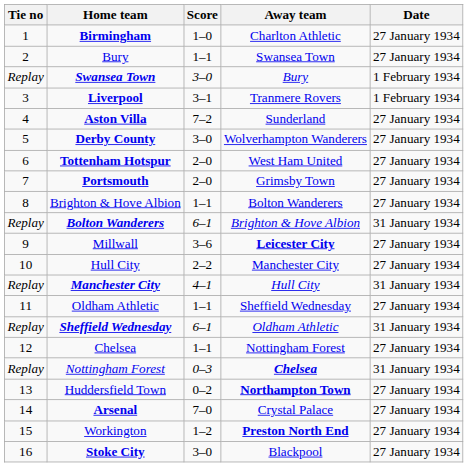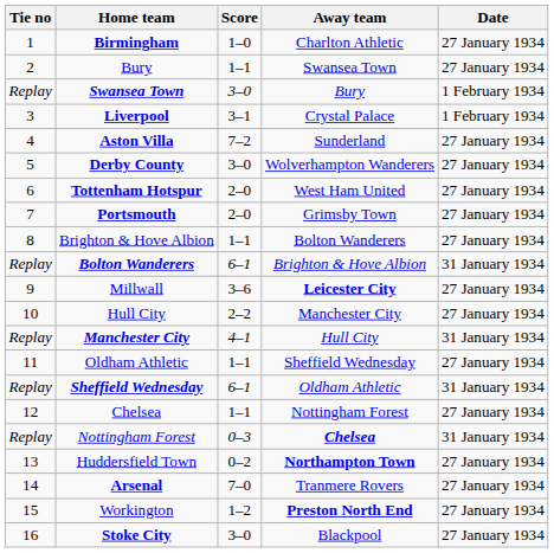 <table class="wikitable" style="text-align: center">
 <tr>
 <th>Tie no</th>
 <th>Home team</th>
 <th>Score</th>
 <th>Away team</th>
 <th>Date</th>
 </tr>
 <tr>
 <td>1</td>
 <td><strong><a href='#'>Birmingham</a></strong></td>
 <td>1–0</td>
 <td><a href='#'>Charlton Athletic</a></td>
 <td>27 January 1934</td>
 </tr>
 <tr>
 <td>2</td>
 <td><a href='#'>Bury</a></td>
 <td>1–1</td>
 <td><a href='#'>Swansea Town</a></td>
 <td>27 January 1934</td>
 </tr>
 <tr>
 <td><em>Replay</em></td>
 <td><strong><em><a href='#'>Swansea Town</a></em></strong></td>
 <td><em>3–0</em></td>
 <td><em><a href='#'>Bury</a></em></td>
 <td>1 February 1934</td>
 </tr>
 <tr>
 <td>3</td>
 <td><strong><a href='#'>Liverpool</a></strong></td>
 <td>3–1</td>
-<td><a href='#'>Tranmere Rovers</a></td>
+<td><a href='#'>Crystal Palace</a></td>
 <td>1 February 1934</td>
 </tr>
 <tr>
 <td>4</td>
 <td><strong><a href='#'>Aston Villa</a></strong></td>
 <td>7–2</td>
 <td><a href='#'>Sunderland</a></td>
 <td>27 January 1934</td>
 </tr>
 <tr>
 <td>5</td>
 <td><strong><a href='#'>Derby County</a></strong></td>
 <td>3–0</td>
 <td><a href='#'>Wolverhampton Wanderers</a></td>
 <td>27 January 1934</td>
 </tr>
 <tr>
 <td>6</td>
 <td><strong><a href='#'>Tottenham Hotspur</a></strong></td>
 <td>2–0</td>
 <td><a href='#'>West Ham United</a></td>
 <td>27 January 1934</td>
 </tr>
 <tr>
 <td>7</td>
 <td><strong><a href='#'>Portsmouth</a></strong></td>
 <td>2–0</td>
 <td><a href='#'>Grimsby Town</a></td>
 <td>27 January 1934</td>
 </tr>
 <tr>
 <td>8</td>
 <td><a href='#'>Brighton & Hove Albion</a></td>
 <td>1–1</td>
 <td><a href='#'>Bolton Wanderers</a></td>
 <td>27 January 1934</td>
 </tr>
 <tr>
 <td><em>Replay</em></td>
 <td><strong><em><a href='#'>Bolton Wanderers</a></em></strong></td>
 <td><em>6–1</em></td>
 <td><em><a href='#'>Brighton & Hove Albion</a></em></td>
 <td>31 January 1934</td>
 </tr>
 <tr>
 <td>9</td>
 <td><a href='#'>Millwall</a></td>
 <td>3–6</td>
 <td><strong><a href='#'>Leicester City</a></strong></td>
 <td>27 January 1934</td>
 </tr>
 <tr>
 <td>10</td>
 <td><a href='#'>Hull City</a></td>
 <td>2–2</td>
 <td><a href='#'>Manchester City</a></td>
 <td>27 January 1934</td>
 </tr>
 <tr>
 <td><em>Replay</em></td>
 <td><strong><em><a href='#'>Manchester City</a></em></strong></td>
 <td><em>4–1</em></td>
 <td><em><a href='#'>Hull City</a></em></td>
 <td>31 January 1934</td>
 </tr>
 <tr>
 <td>11</td>
 <td><a href='#'>Oldham Athletic</a></td>
 <td>1–1</td>
 <td><a href='#'>Sheffield Wednesday</a></td>
 <td>27 January 1934</td>
 </tr>
 <tr>
 <td><em>Replay</em></td>
 <td><strong><em><a href='#'>Sheffield Wednesday</a></em></strong></td>
 <td><em>6–1</em></td>
 <td><em><a href='#'>Oldham Athletic</a></em></td>
 <td>31 January 1934</td>
 </tr>
 <tr>
 <td>12</td>
 <td><a href='#'>Chelsea</a></td>
 <td>1–1</td>
 <td><a href='#'>Nottingham Forest</a></td>
 <td>27 January 1934</td>
 </tr>
 <tr>
 <td><em>Replay</em></td>
 <td><em><a href='#'>Nottingham Forest</a></em></td>
 <td><em>0–3</em></td>
 <td><strong><em><a href='#'>Chelsea</a></em></strong></td>
 <td>31 January 1934</td>
 </tr>
 <tr>
 <td>13</td>
 <td><a href='#'>Huddersfield Town</a></td>
 <td>0–2</td>
 <td><strong><a href='#'>Northampton Town</a></strong></td>
 <td>27 January 1934</td>
 </tr>
 <tr>
 <td>14</td>
 <td><strong><a href='#'>Arsenal</a></strong></td>
 <td>7–0</td>
-<td><a href='#'>Crystal Palace</a></td>
+<td><a href='#'>Tranmere Rovers</a></td>
 <td>27 January 1934</td>
 </tr>
 <tr>
 <td>15</td>
 <td><a href='#'>Workington</a></td>
 <td>1–2</td>
 <td><strong><a href='#'>Preston North End</a></strong></td>
 <td>27 January 1934</td>
 </tr>
 <tr>
 <td>16</td>
 <td><strong><a href='#'>Stoke City</a></strong></td>
 <td>3–0</td>
 <td><a href='#'>Blackpool</a></td>
 <td>27 January 1934</td>
 </tr>
 </table>
